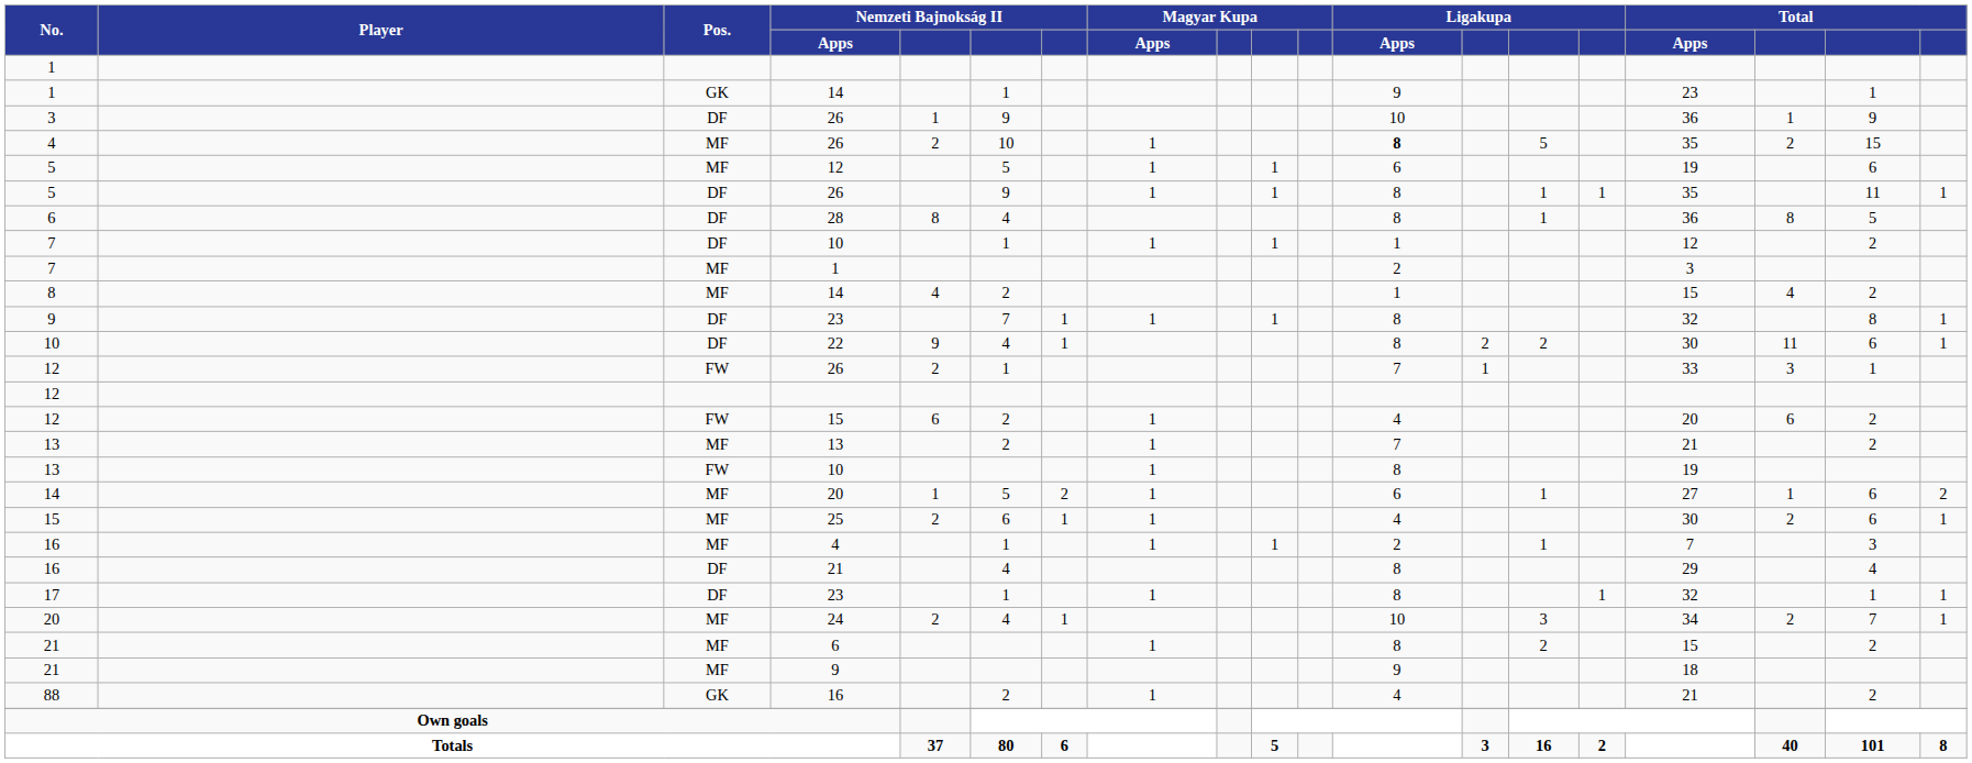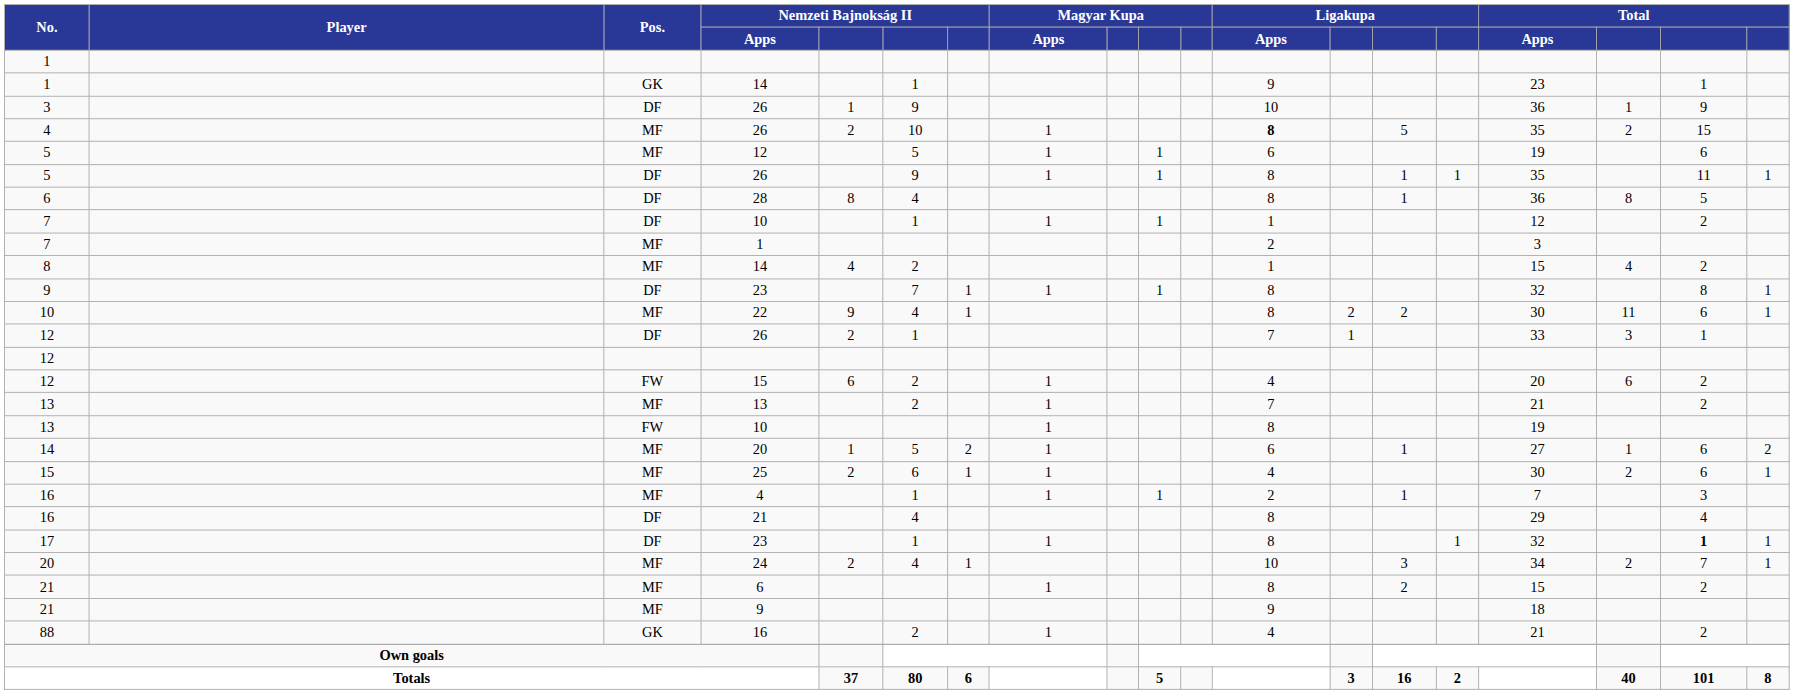 <table class="wikitable sortable alternance" style="text-align:center;width:100%">
 <tr>
 <th rowspan="2" style="background-color:#293896; color:#FFFFFF; width:5px">No.</th>
 <th rowspan="2" style="background-color:#293896; color:#FFFFFF; width:180px">Player</th>
 <th rowspan="2" style="background-color:#293896; color:#FFFFFF; width:5px">Pos.</th>
 <th colspan="4" style="background:#293896; color:#FFFFFF">Nemzeti Bajnokság II</th>
 <th colspan="4" style="background:#293896; color:#FFFFFF">Magyar Kupa</th>
 <th colspan="4" style="background:#293896; color:#FFFFFF">Ligakupa</th>
 <th colspan="4" style="background:#293896; color:#FFFFFF">Total</th>
 </tr>
 <tr style="text-align:center">
 <th width="4" style="background-color:#293896; color:#FFFFFF">Apps</th>
 <th width="4" style="background-color:#293896"></th>
 <th width="4" style="background-color:#293896"></th>
 <th width="4" style="background-color:#293896"></th>
 <th width="4" style="background-color:#293896; color:#FFFFFF">Apps</th>
 <th width="4" style="background-color:#293896"></th>
 <th width="4" style="background-color:#293896"></th>
 <th width="4" style="background-color:#293896"></th>
 <th width="4" style="background-color:#293896; color:#FFFFFF">Apps</th>
 <th width="4" style="background-color:#293896"></th>
 <th width="4" style="background-color:#293896"></th>
 <th width="4" style="background-color:#293896"></th>
 <th width="4" style="background-color:#293896; color:#FFFFFF">Apps</th>
 <th width="4" style="background-color:#293896"></th>
 <th width="4" style="background-color:#293896"></th>
 <th width="4" style="background-color:#293896"></th>
 </tr>
 <tr>
 <td>1</td>
 <td> </td>
 <td></td>
 <td></td>
 <td></td>
 <td></td>
 <td></td>
 <td></td>
 <td></td>
 <td></td>
 <td></td>
 <td></td>
 <td></td>
 <td></td>
 <td></td>
 <td></td>
 <td></td>
 <td></td>
 <td></td>
 </tr>
 <tr>
 <td>1</td>
 <td> </td>
 <td>GK</td>
 <td>14</td>
 <td></td>
 <td>1</td>
 <td></td>
 <td></td>
 <td></td>
 <td></td>
 <td></td>
 <td>9</td>
 <td></td>
 <td></td>
 <td></td>
 <td>23</td>
 <td></td>
 <td>1</td>
 <td></td>
 </tr>
 <tr>
 <td>3</td>
 <td> </td>
 <td>DF</td>
 <td>26</td>
 <td>1</td>
 <td>9</td>
 <td></td>
 <td></td>
 <td></td>
 <td></td>
 <td></td>
 <td>10</td>
 <td></td>
 <td></td>
 <td></td>
 <td>36</td>
 <td>1</td>
 <td>9</td>
 <td></td>
 </tr>
 <tr>
 <td>4</td>
 <td> </td>
 <td>MF</td>
 <td>26</td>
 <td>2</td>
 <td>10</td>
 <td></td>
 <td>1</td>
 <td></td>
 <td></td>
 <td></td>
 <td><strong>8</strong></td>
 <td></td>
 <td>5</td>
 <td></td>
 <td>35</td>
 <td>2</td>
 <td>15</td>
 <td></td>
 </tr>
 <tr>
 <td>5</td>
 <td> </td>
 <td>MF</td>
 <td>12</td>
 <td></td>
 <td>5</td>
 <td></td>
 <td>1</td>
 <td></td>
 <td>1</td>
 <td></td>
 <td>6</td>
 <td></td>
 <td></td>
 <td></td>
 <td>19</td>
 <td></td>
 <td>6</td>
 <td></td>
 </tr>
 <tr>
 <td>5</td>
 <td> </td>
 <td>DF</td>
 <td>26</td>
 <td></td>
 <td>9</td>
 <td></td>
 <td>1</td>
 <td></td>
 <td>1</td>
 <td></td>
 <td>8</td>
 <td></td>
 <td>1</td>
 <td>1</td>
 <td>35</td>
 <td></td>
 <td>11</td>
 <td>1</td>
 </tr>
 <tr>
 <td>6</td>
 <td> </td>
 <td>DF</td>
 <td>28</td>
 <td>8</td>
 <td>4</td>
 <td></td>
 <td></td>
 <td></td>
 <td></td>
 <td></td>
 <td>8</td>
 <td></td>
 <td>1</td>
 <td></td>
 <td>36</td>
 <td>8</td>
 <td>5</td>
 <td></td>
 </tr>
 <tr>
 <td>7</td>
 <td> </td>
 <td>DF</td>
 <td>10</td>
 <td></td>
 <td>1</td>
 <td></td>
 <td>1</td>
 <td></td>
 <td>1</td>
 <td></td>
 <td>1</td>
 <td></td>
 <td></td>
 <td></td>
 <td>12</td>
 <td></td>
 <td>2</td>
 <td></td>
 </tr>
 <tr>
 <td>7</td>
 <td> </td>
 <td>MF</td>
 <td>1</td>
 <td></td>
 <td></td>
 <td></td>
 <td></td>
 <td></td>
 <td></td>
 <td></td>
 <td>2</td>
 <td></td>
 <td></td>
 <td></td>
 <td>3</td>
 <td></td>
 <td></td>
 <td></td>
 </tr>
 <tr>
 <td>8</td>
 <td> </td>
 <td>MF</td>
 <td>14</td>
 <td>4</td>
 <td>2</td>
 <td></td>
 <td></td>
 <td></td>
 <td></td>
 <td></td>
 <td>1</td>
 <td></td>
 <td></td>
 <td></td>
 <td>15</td>
 <td>4</td>
 <td>2</td>
 <td></td>
 </tr>
 <tr>
 <td>9</td>
 <td> </td>
 <td>DF</td>
 <td>23</td>
 <td></td>
 <td>7</td>
 <td>1</td>
 <td>1</td>
 <td></td>
 <td>1</td>
 <td></td>
 <td>8</td>
 <td></td>
 <td></td>
 <td></td>
 <td>32</td>
 <td></td>
 <td>8</td>
 <td>1</td>
 </tr>
 <tr>
 <td>10</td>
 <td> </td>
-<td>DF</td>
+<td>MF</td>
 <td>22</td>
 <td>9</td>
 <td>4</td>
 <td>1</td>
 <td></td>
 <td></td>
 <td></td>
 <td></td>
 <td>8</td>
 <td>2</td>
 <td>2</td>
 <td></td>
 <td>30</td>
 <td>11</td>
 <td>6</td>
 <td>1</td>
 </tr>
 <tr>
 <td>12</td>
 <td> </td>
-<td>FW</td>
+<td>DF</td>
 <td>26</td>
 <td>2</td>
 <td>1</td>
 <td></td>
 <td></td>
 <td></td>
 <td></td>
 <td></td>
 <td>7</td>
 <td>1</td>
 <td></td>
 <td></td>
 <td>33</td>
 <td>3</td>
 <td>1</td>
 <td></td>
 </tr>
 <tr>
 <td>12</td>
 <td> </td>
 <td></td>
 <td></td>
 <td></td>
 <td></td>
 <td></td>
 <td></td>
 <td></td>
 <td></td>
 <td></td>
 <td></td>
 <td></td>
 <td></td>
 <td></td>
 <td></td>
 <td></td>
 <td></td>
 <td></td>
 </tr>
 <tr>
 <td>12</td>
 <td> </td>
 <td>FW</td>
 <td>15</td>
 <td>6</td>
 <td>2</td>
 <td></td>
 <td>1</td>
 <td></td>
 <td></td>
 <td></td>
 <td>4</td>
 <td></td>
 <td></td>
 <td></td>
 <td>20</td>
 <td>6</td>
 <td>2</td>
 <td></td>
 </tr>
 <tr>
 <td>13</td>
 <td> </td>
 <td>MF</td>
 <td>13</td>
 <td></td>
 <td>2</td>
 <td></td>
 <td>1</td>
 <td></td>
 <td></td>
 <td></td>
 <td>7</td>
 <td></td>
 <td></td>
 <td></td>
 <td>21</td>
 <td></td>
 <td>2</td>
 <td></td>
 </tr>
 <tr>
 <td>13</td>
 <td> </td>
 <td>FW</td>
 <td>10</td>
 <td></td>
 <td></td>
 <td></td>
 <td>1</td>
 <td></td>
 <td></td>
 <td></td>
 <td>8</td>
 <td></td>
 <td></td>
 <td></td>
 <td>19</td>
 <td></td>
 <td></td>
 <td></td>
 </tr>
 <tr>
 <td>14</td>
 <td> </td>
 <td>MF</td>
 <td>20</td>
 <td>1</td>
 <td>5</td>
 <td>2</td>
 <td>1</td>
 <td></td>
 <td></td>
 <td></td>
 <td>6</td>
 <td></td>
 <td>1</td>
 <td></td>
 <td>27</td>
 <td>1</td>
 <td>6</td>
 <td>2</td>
 </tr>
 <tr>
 <td>15</td>
 <td> </td>
 <td>MF</td>
 <td>25</td>
 <td>2</td>
 <td>6</td>
 <td>1</td>
 <td>1</td>
 <td></td>
 <td></td>
 <td></td>
 <td>4</td>
 <td></td>
 <td></td>
 <td></td>
 <td>30</td>
 <td>2</td>
 <td>6</td>
 <td>1</td>
 </tr>
 <tr>
 <td>16</td>
 <td> </td>
 <td>MF</td>
 <td>4</td>
 <td></td>
 <td>1</td>
 <td></td>
 <td>1</td>
 <td></td>
 <td>1</td>
 <td></td>
 <td>2</td>
 <td></td>
 <td>1</td>
 <td></td>
 <td>7</td>
 <td></td>
 <td>3</td>
 <td></td>
 </tr>
 <tr>
 <td>16</td>
 <td> </td>
 <td>DF</td>
 <td>21</td>
 <td></td>
 <td>4</td>
 <td></td>
 <td></td>
 <td></td>
 <td></td>
 <td></td>
 <td>8</td>
 <td></td>
 <td></td>
 <td></td>
 <td>29</td>
 <td></td>
 <td>4</td>
 <td></td>
 </tr>
 <tr>
 <td>17</td>
 <td> </td>
 <td>DF</td>
 <td>23</td>
 <td></td>
 <td>1</td>
 <td></td>
 <td>1</td>
 <td></td>
 <td></td>
 <td></td>
 <td>8</td>
 <td></td>
 <td></td>
 <td>1</td>
 <td>32</td>
 <td></td>
-<td>1</td>
+<td><strong>1</strong></td>
 <td>1</td>
 </tr>
 <tr>
 <td>20</td>
 <td> </td>
 <td>MF</td>
 <td>24</td>
 <td>2</td>
 <td>4</td>
 <td>1</td>
 <td></td>
 <td></td>
 <td></td>
 <td></td>
 <td>10</td>
 <td></td>
 <td>3</td>
 <td></td>
 <td>34</td>
 <td>2</td>
 <td>7</td>
 <td>1</td>
 </tr>
 <tr>
 <td>21</td>
 <td> </td>
 <td>MF</td>
 <td>6</td>
 <td></td>
 <td></td>
 <td></td>
 <td>1</td>
 <td></td>
 <td></td>
 <td></td>
 <td>8</td>
 <td></td>
 <td>2</td>
 <td></td>
 <td>15</td>
 <td></td>
 <td>2</td>
 <td></td>
 </tr>
 <tr>
 <td>21</td>
 <td> </td>
 <td>MF</td>
 <td>9</td>
 <td></td>
 <td></td>
 <td></td>
 <td></td>
 <td></td>
 <td></td>
 <td></td>
 <td>9</td>
 <td></td>
 <td></td>
 <td></td>
 <td>18</td>
 <td></td>
 <td></td>
 <td></td>
 </tr>
 <tr>
 <td>88</td>
 <td> </td>
 <td>GK</td>
 <td>16</td>
 <td></td>
 <td>2</td>
 <td></td>
 <td>1</td>
 <td></td>
 <td></td>
 <td></td>
 <td>4</td>
 <td></td>
 <td></td>
 <td></td>
 <td>21</td>
 <td></td>
 <td>2</td>
 <td></td>
 </tr>
 <tr>
 </tr>
 <tr class="sortbottom">
 <td colspan="4"><strong>Own goals</strong></td>
 <td></td>
 <td colspan="3" style="background:white;text-align:center"></td>
 <td></td>
 <td colspan="3" style="background:white;text-align:center"></td>
 <td></td>
 <td colspan="3" style="background:white;text-align:center"></td>
 <td></td>
 <td colspan="2" style="background:white;text-align:center"></td>
 </tr>
 <tr class="sortbottom">
 <td colspan="4" style="background:white;text-align:center"><strong>Totals</strong></td>
 <td><strong>37</strong></td>
 <td><strong>80</strong></td>
 <td><strong>6</strong></td>
 <td rowspan="3" style="background:white;text-align:center"></td>
 <td></td>
 <td><strong>5</strong></td>
 <td></td>
 <td rowspan="3" style="background:white;text-align:center"></td>
 <td><strong>3</strong></td>
 <td><strong>16</strong></td>
 <td><strong>2</strong></td>
 <td rowspan="3" style="background:white;text-align:center"></td>
 <td><strong>40</strong></td>
 <td><strong>101</strong></td>
 <td><strong>8</strong></td>
 </tr>
 </table>
